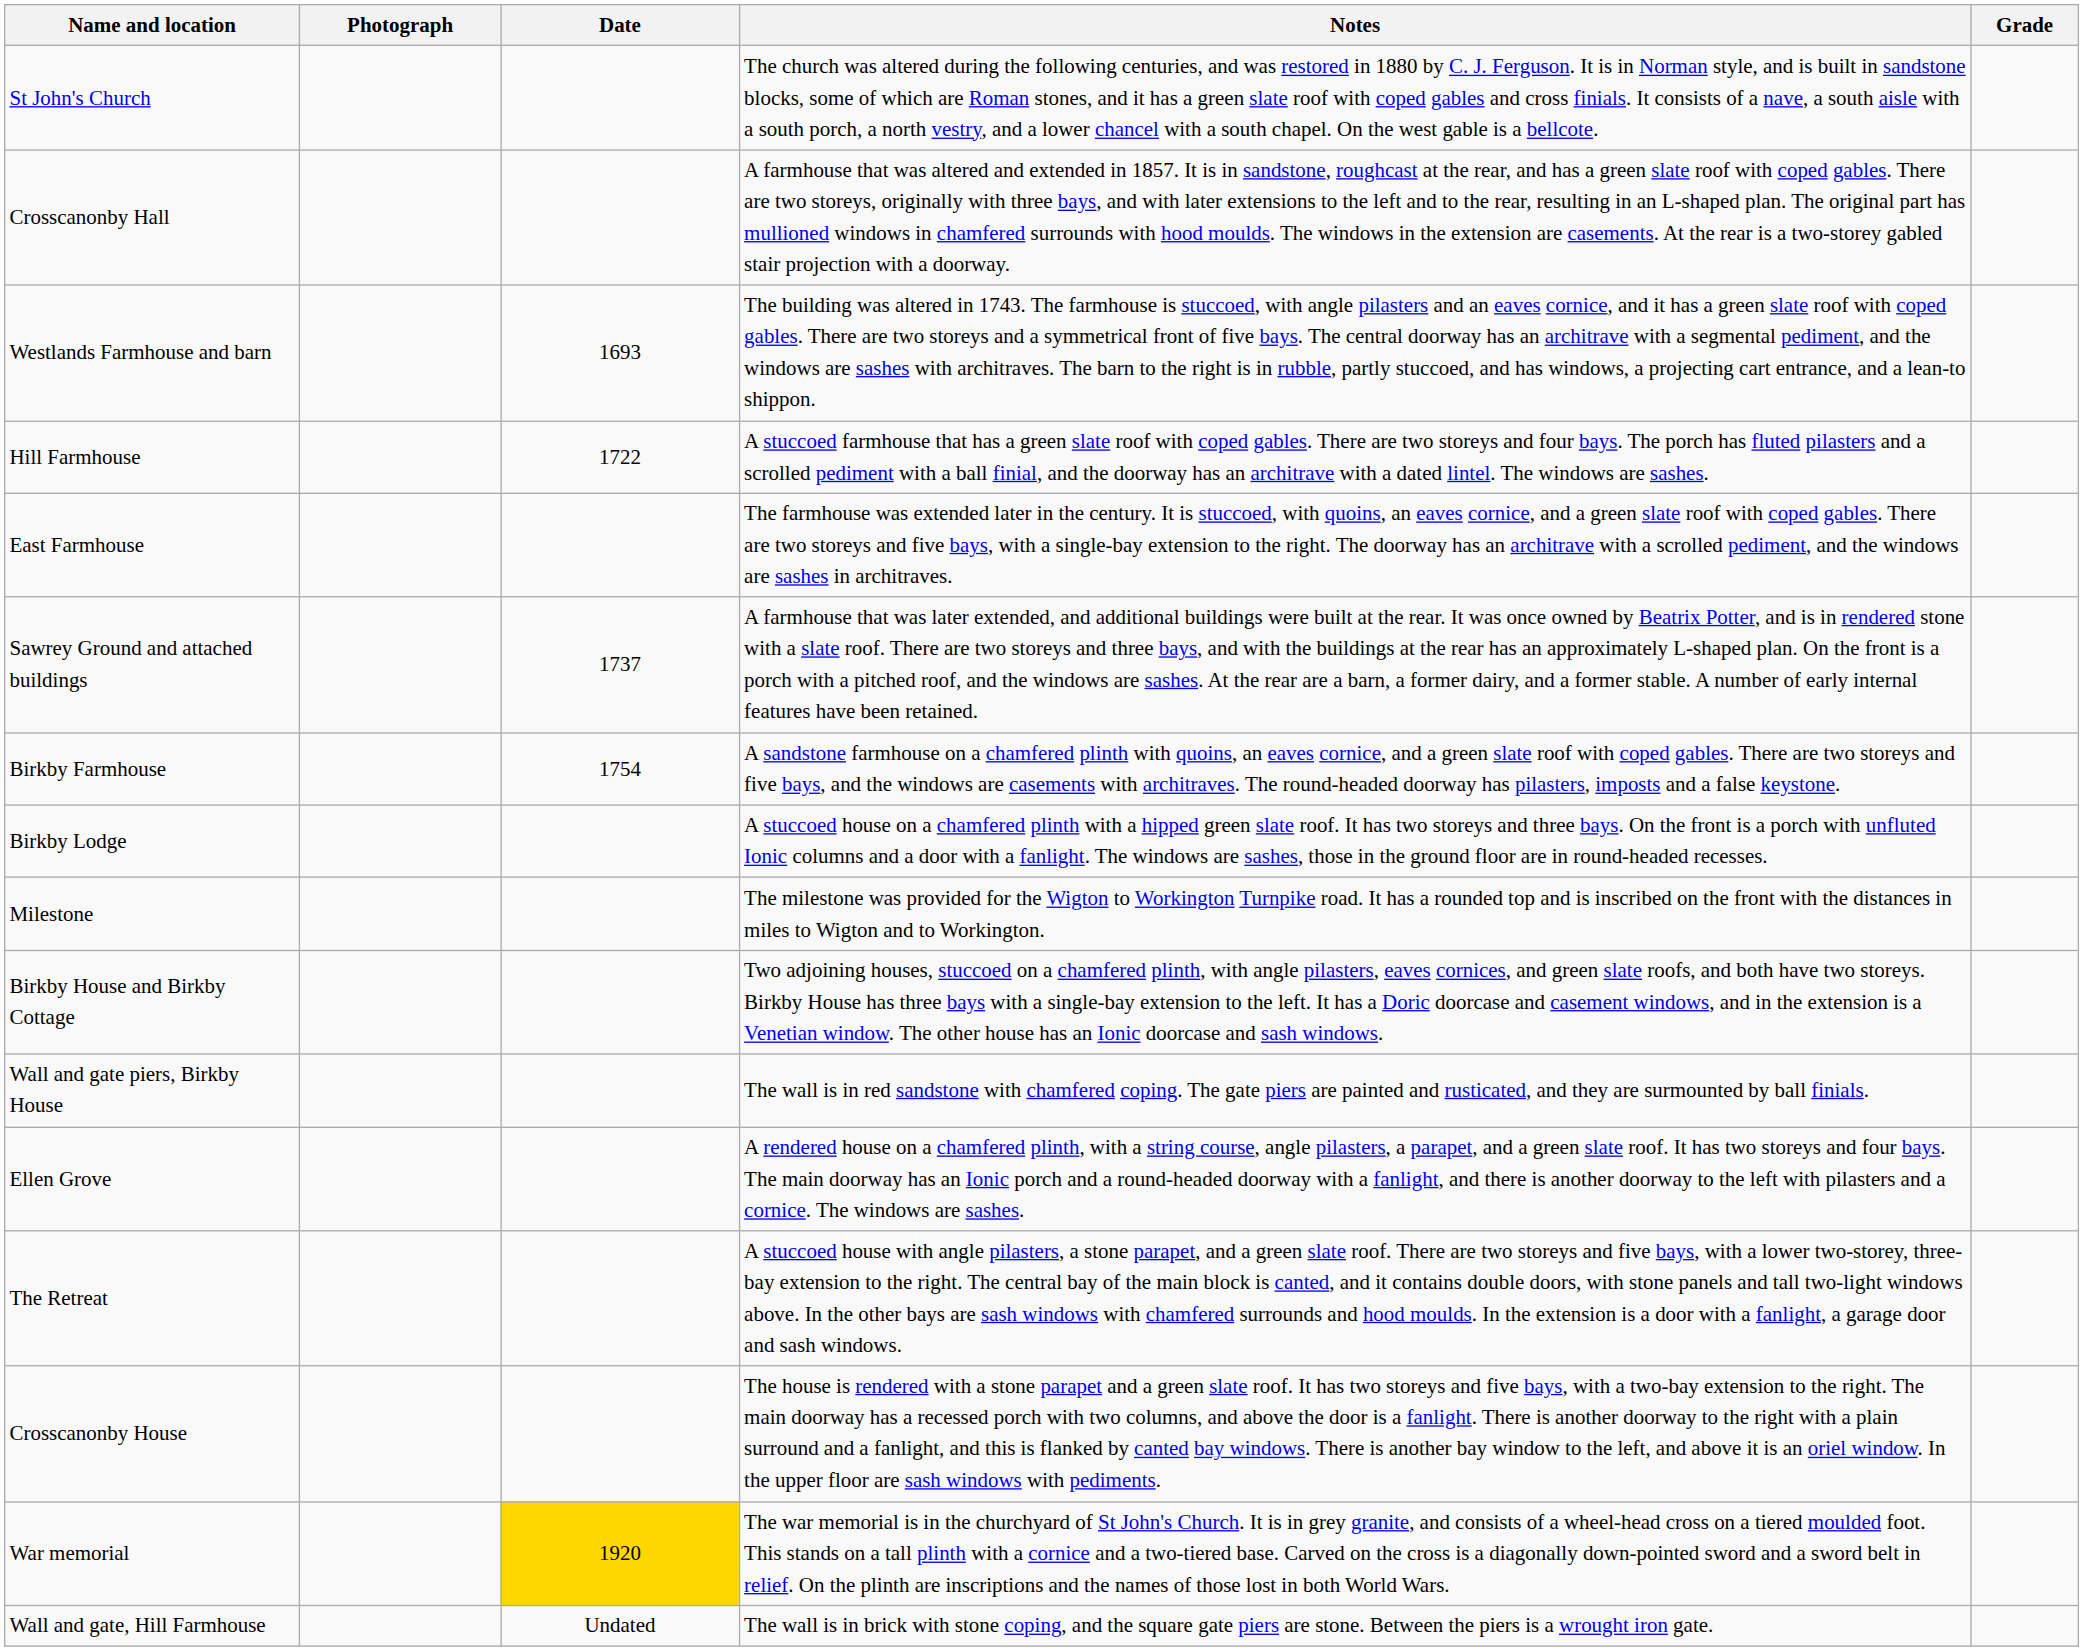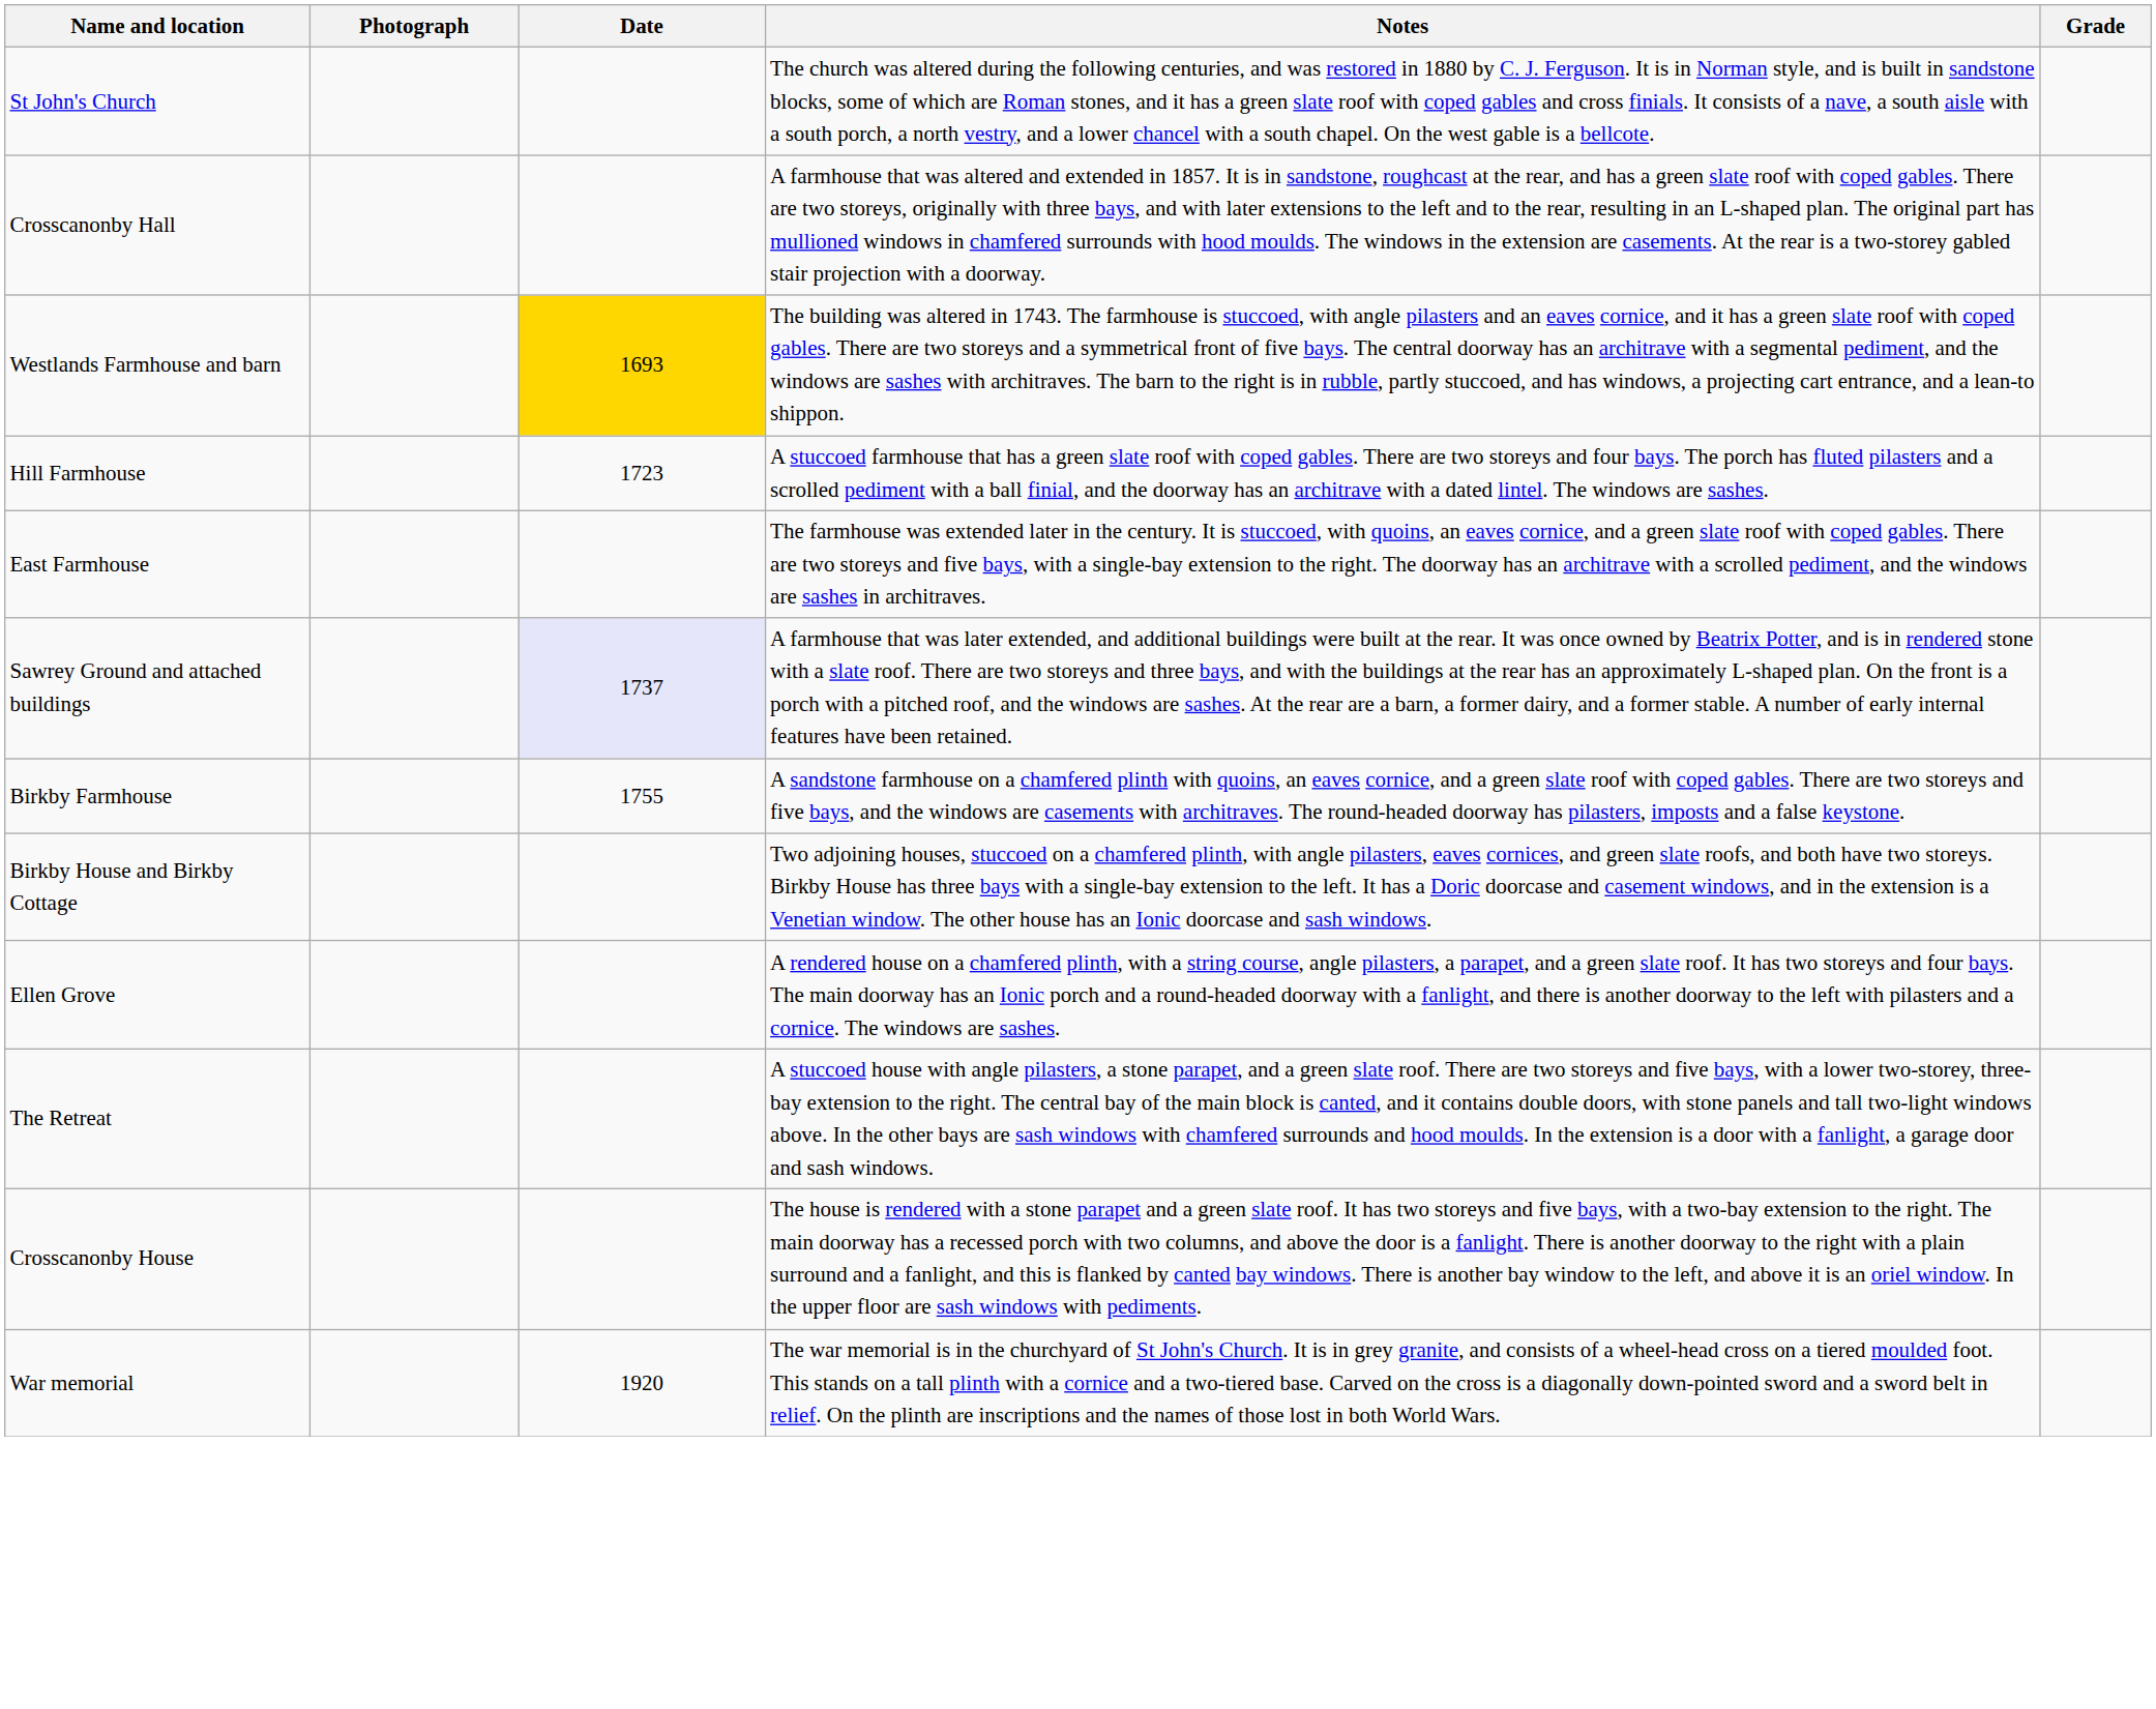 <table class="wikitable sortable plainrowheaders" style="width:100%;border:0px;text-align:left;line-height:150%;">
 <tr>
 <th scope="col"  style="width:150px">Name and location</th>
 <th scope="col"  style="width:100px" class="unsortable">Photograph</th>
 <th scope="col"  style="width:120px">Date</th>
 <th scope="col"  style="width:650px" class="unsortable">Notes</th>
 <th scope="col"  style="width:50px">Grade</th>
 </tr>
 <tr>
 <td><a href='#'>St John's Church</a><br><small></small></td>
 <td></td>
 <td align="center"></td>
 <td>The church was altered during the following centuries, and was <a href='#'>restored</a> in 1880 by <a href='#'>C. J. Ferguson</a>.  It is in <a href='#'>Norman</a> style, and is built in <a href='#'>sandstone</a> blocks, some of which are <a href='#'>Roman</a> stones, and it has a green <a href='#'>slate</a> roof with <a href='#'>coped</a> <a href='#'>gables</a> and cross <a href='#'>finials</a>.  It consists of a <a href='#'>nave</a>, a south <a href='#'>aisle</a> with a south porch, a north <a href='#'>vestry</a>, and a lower <a href='#'>chancel</a> with a south chapel.  On the west gable is a <a href='#'>bellcote</a>.</td>
 <td align="center" ></td>
 </tr>
 <tr>
 <td>Crosscanonby Hall<br><small></small></td>
 <td></td>
 <td align="center"></td>
 <td>A farmhouse that was altered and extended in 1857.  It is in <a href='#'>sandstone</a>, <a href='#'>roughcast</a> at the rear, and has a green <a href='#'>slate</a> roof with <a href='#'>coped</a> <a href='#'>gables</a>.  There are two storeys, originally with three <a href='#'>bays</a>, and with later extensions to the left and to the rear, resulting in an L-shaped plan.  The original part has <a href='#'>mullioned</a> windows in <a href='#'>chamfered</a> surrounds with <a href='#'>hood moulds</a>.  The windows in the extension are <a href='#'>casements</a>.  At the rear is a two-storey gabled stair projection with a doorway.</td>
 <td align="center" ></td>
 </tr>
 <tr>
 <td>Westlands Farmhouse and barn<br><small></small></td>
 <td></td>
-<td align="center">1693</td>
+<td align="center" style="background: gold;">1693</td>
 <td>The building was altered in 1743.  The farmhouse is <a href='#'>stuccoed</a>, with angle <a href='#'>pilasters</a> and an <a href='#'>eaves</a> <a href='#'>cornice</a>, and it has a green <a href='#'>slate</a> roof with <a href='#'>coped</a> <a href='#'>gables</a>.  There are two storeys and a symmetrical front of five <a href='#'>bays</a>.  The central doorway has an <a href='#'>architrave</a> with a segmental <a href='#'>pediment</a>, and the windows are <a href='#'>sashes</a> with architraves.  The barn to the right is in <a href='#'>rubble</a>, partly stuccoed, and has windows, a projecting cart entrance, and a lean-to shippon.</td>
 <td align="center" ></td>
 </tr>
 <tr>
 <td>Hill Farmhouse<br><small></small></td>
 <td></td>
-<td align="center">1722</td>
+<td align="center">1723</td>
 <td>A <a href='#'>stuccoed</a> farmhouse that has a green <a href='#'>slate</a> roof with <a href='#'>coped</a> <a href='#'>gables</a>.  There are two storeys and four <a href='#'>bays</a>.  The porch has <a href='#'>fluted</a> <a href='#'>pilasters</a> and a scrolled <a href='#'>pediment</a> with a ball <a href='#'>finial</a>, and the doorway has an <a href='#'>architrave</a> with a dated <a href='#'>lintel</a>.  The windows are <a href='#'>sashes</a>.</td>
 <td align="center" ></td>
 </tr>
 <tr>
 <td>East Farmhouse<br><small></small></td>
 <td></td>
 <td align="center"></td>
 <td>The farmhouse was extended later in the century.  It is <a href='#'>stuccoed</a>, with <a href='#'>quoins</a>, an <a href='#'>eaves</a> <a href='#'>cornice</a>, and a green <a href='#'>slate</a> roof with <a href='#'>coped</a> <a href='#'>gables</a>.  There are two storeys and five <a href='#'>bays</a>, with a single-bay extension to the right.  The doorway has an <a href='#'>architrave</a> with a scrolled <a href='#'>pediment</a>, and the windows are <a href='#'>sashes</a> in architraves.</td>
 <td align="center" ></td>
 </tr>
 <tr>
 <td>Sawrey Ground and attached buildings<br><small></small></td>
 <td></td>
-<td align="center">1737</td>
+<td align="center" style="background: lavender;">1737</td>
 <td>A farmhouse that was later extended, and additional buildings were built at the rear.  It was once owned by <a href='#'>Beatrix Potter</a>, and is in <a href='#'>rendered</a> stone with a <a href='#'>slate</a> roof.  There are two storeys and three <a href='#'>bays</a>, and with the buildings at the rear has an approximately L-shaped plan.  On the front is a porch with a pitched roof, and the windows are <a href='#'>sashes</a>.  At the rear are a barn, a former dairy, and a former stable.  A number of early internal features have been retained.</td>
 <td align="center" ></td>
 </tr>
 <tr>
 <td>Birkby Farmhouse<br><small></small></td>
 <td></td>
-<td align="center">1754</td>
+<td align="center">1755</td>
 <td>A <a href='#'>sandstone</a> farmhouse on a <a href='#'>chamfered</a> <a href='#'>plinth</a> with <a href='#'>quoins</a>, an <a href='#'>eaves</a> <a href='#'>cornice</a>, and a green <a href='#'>slate</a> roof with <a href='#'>coped</a> <a href='#'>gables</a>.  There are two storeys and five <a href='#'>bays</a>, and the windows are <a href='#'>casements</a> with <a href='#'>architraves</a>.  The round-headed doorway has <a href='#'>pilasters</a>, <a href='#'>imposts</a> and a false <a href='#'>keystone</a>.</td>
-<td align="center" ></td>
-</tr>
-<tr>
-<td>Birkby Lodge<br><small></small></td>
-<td></td>
-<td align="center"></td>
-<td>A <a href='#'>stuccoed</a> house on a <a href='#'>chamfered</a> <a href='#'>plinth</a> with a <a href='#'>hipped</a> green <a href='#'>slate</a> roof.  It has two storeys and three <a href='#'>bays</a>.  On the front is a porch with <a href='#'>unfluted</a> <a href='#'>Ionic</a> columns and a door with a <a href='#'>fanlight</a>.  The windows are <a href='#'>sashes</a>, those in the ground floor are in round-headed recesses.</td>
-<td align="center" ></td>
-</tr>
-<tr>
-<td>Milestone<br><small></small></td>
-<td></td>
-<td align="center"></td>
-<td>The milestone was provided for the <a href='#'>Wigton</a> to <a href='#'>Workington</a> <a href='#'>Turnpike</a> road.  It has a rounded top and is inscribed on the front with the distances in miles to Wigton and to Workington.</td>
 <td align="center" ></td>
 </tr>
 <tr>
 <td>Birkby House and Birkby Cottage<br><small></small></td>
 <td></td>
 <td align="center"></td>
 <td>Two adjoining houses, <a href='#'>stuccoed</a> on a <a href='#'>chamfered</a> <a href='#'>plinth</a>, with angle <a href='#'>pilasters</a>, <a href='#'>eaves</a> <a href='#'>cornices</a>, and green <a href='#'>slate</a> roofs, and both have two storeys.  Birkby House has three <a href='#'>bays</a> with a single-bay extension to the left.  It has a <a href='#'>Doric</a> doorcase and <a href='#'>casement windows</a>, and in the extension is a <a href='#'>Venetian window</a>.  The other house has an <a href='#'>Ionic</a> doorcase and <a href='#'>sash windows</a>.</td>
-<td align="center" ></td>
-</tr>
-<tr>
-<td>Wall and gate piers, Birkby House<br><small></small></td>
-<td></td>
-<td align="center"></td>
-<td>The wall is in red <a href='#'>sandstone</a> with <a href='#'>chamfered</a> <a href='#'>coping</a>.  The gate <a href='#'>piers</a> are painted and <a href='#'>rusticated</a>, and they are surmounted by ball <a href='#'>finials</a>.</td>
 <td align="center" ></td>
 </tr>
 <tr>
 <td>Ellen Grove<br><small></small></td>
 <td></td>
 <td align="center"></td>
 <td>A <a href='#'>rendered</a> house on a <a href='#'>chamfered</a> <a href='#'>plinth</a>, with a <a href='#'>string course</a>, angle <a href='#'>pilasters</a>, a <a href='#'>parapet</a>, and a green <a href='#'>slate</a> roof.  It has two storeys and four <a href='#'>bays</a>.  The main doorway has an <a href='#'>Ionic</a> porch and a round-headed doorway with a <a href='#'>fanlight</a>, and there is another doorway to the left with pilasters and a <a href='#'>cornice</a>.  The windows are <a href='#'>sashes</a>.</td>
 <td align="center" ></td>
 </tr>
 <tr>
 <td>The Retreat<br><small></small></td>
 <td></td>
 <td align="center"></td>
 <td>A <a href='#'>stuccoed</a> house with angle <a href='#'>pilasters</a>, a stone <a href='#'>parapet</a>, and a green <a href='#'>slate</a> roof.  There are two storeys and five <a href='#'>bays</a>, with a lower two-storey, three-bay extension to the right.  The central bay of the main block is <a href='#'>canted</a>, and it contains double doors, with stone panels and tall two-light windows above.  In the other bays are <a href='#'>sash windows</a> with <a href='#'>chamfered</a> surrounds and <a href='#'>hood moulds</a>.  In the extension is a door with a <a href='#'>fanlight</a>, a garage door and sash windows.</td>
 <td align="center" ></td>
 </tr>
 <tr>
 <td>Crosscanonby House<br><small></small></td>
 <td></td>
 <td align="center"></td>
 <td>The house is <a href='#'>rendered</a> with a stone <a href='#'>parapet</a> and a green <a href='#'>slate</a> roof.  It has two storeys and five <a href='#'>bays</a>, with a two-bay extension to the right.  The main doorway has a recessed porch with two columns, and above the door is a <a href='#'>fanlight</a>.  There is another doorway to the right with a plain surround and a fanlight, and this is flanked by <a href='#'>canted</a> <a href='#'>bay windows</a>.  There is another bay window to the left, and above it is an <a href='#'>oriel window</a>.  In the upper floor are <a href='#'>sash windows</a> with <a href='#'>pediments</a>.</td>
 <td align="center" ></td>
 </tr>
 <tr>
 <td>War memorial<br><small></small></td>
 <td></td>
-<td align="center" style="background: gold;">1920</td>
+<td align="center">1920</td>
 <td>The war memorial is in the churchyard of <a href='#'>St John's Church</a>.  It is in grey <a href='#'>granite</a>, and consists of a wheel-head cross on a tiered <a href='#'>moulded</a> foot.  This stands on a tall <a href='#'>plinth</a> with a <a href='#'>cornice</a> and a two-tiered base.  Carved on the cross is a diagonally down-pointed sword and a sword belt in <a href='#'>relief</a>.  On the plinth are inscriptions and the names of those lost in both World Wars.</td>
-<td align="center" ></td>
-</tr>
-<tr>
-<td>Wall and gate, Hill Farmhouse<br><small></small></td>
-<td></td>
-<td align="center">Undated</td>
-<td>The wall is in brick with stone <a href='#'>coping</a>, and the square gate <a href='#'>piers</a> are stone.  Between the piers is a <a href='#'>wrought iron</a> gate.</td>
 <td align="center" ></td>
 </tr>
 <tr>
 </tr>
 </table>
